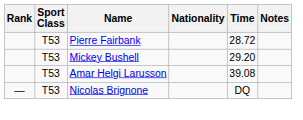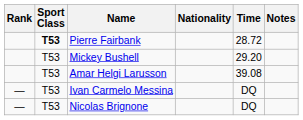 <table class="wikitable sortable" style="text-align:center">
 <tr>
 <th>Rank</th>
 <th>Sport<br>Class</th>
 <th>Name</th>
 <th>Nationality</th>
 <th>Time</th>
 <th>Notes</th>
 </tr>
 <tr>
 <td></td>
-<td>T53</td>
+<td><strong>T53</strong></td>
 <td align=left><a href='#'>Pierre Fairbank</a></td>
 <td align=left></td>
 <td>28.72</td>
 <td></td>
 </tr>
 <tr>
 <td></td>
 <td>T53</td>
 <td align=left><a href='#'>Mickey Bushell</a></td>
 <td align=left></td>
 <td>29.20</td>
 <td></td>
 </tr>
 <tr>
 <td></td>
 <td>T53</td>
 <td align=left><a href='#'>Amar Helgi Larusson</a></td>
 <td align=left></td>
 <td>39.08</td>
 <td></td>
 </tr>
 <tr>
 <td>—</td>
 <td>T53</td>
+<td align=left><a href='#'>Ivan Carmelo Messina</a></td>
+<td align=left></td>
+<td>DQ</td>
+<td></td>
+</tr>
+<tr>
+<td>—</td>
+<td>T53</td>
 <td align=left><a href='#'>Nicolas Brignone</a></td>
 <td align=left></td>
 <td>DQ</td>
 <td></td>
 </tr>
 </table>
